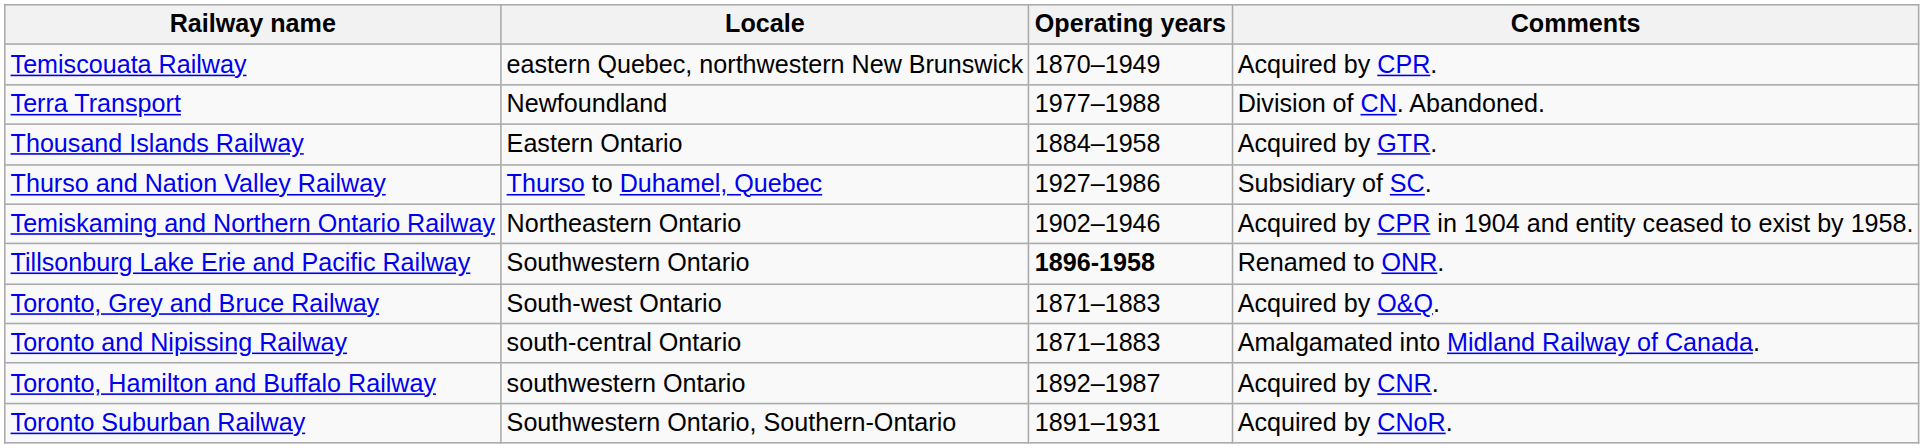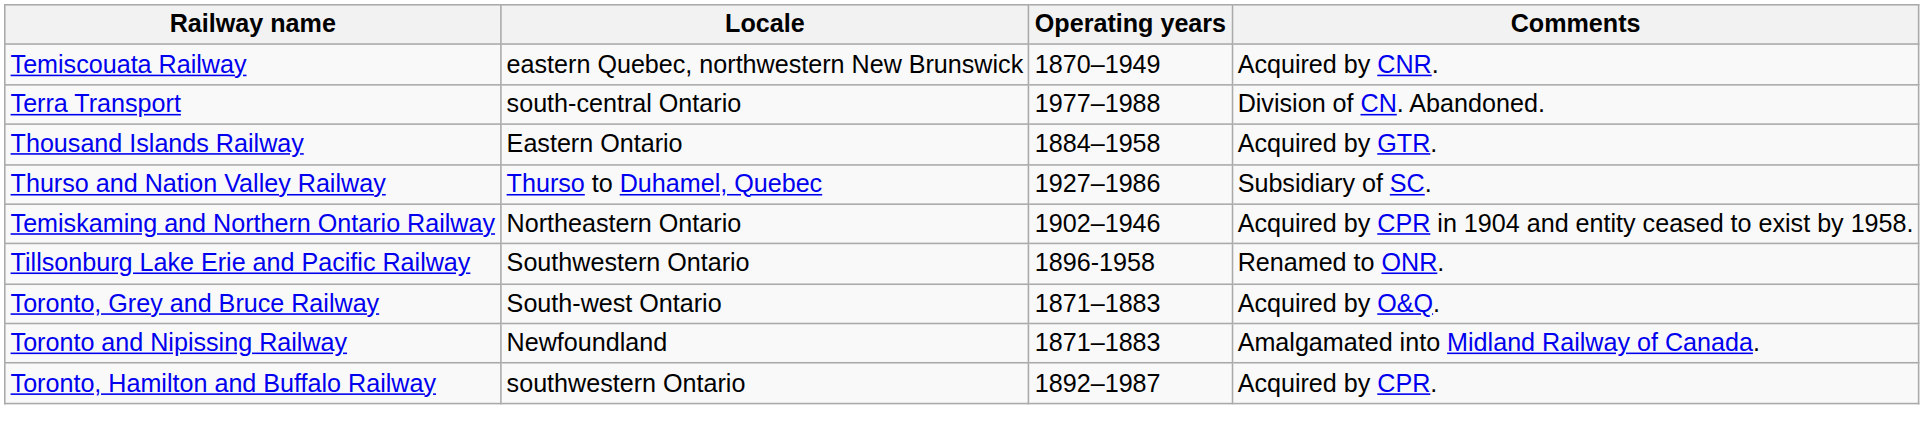 <table class="wikitable">
 <tr>
 <th>Railway name</th>
 <th>Locale</th>
 <th>Operating years</th>
 <th>Comments</th>
 </tr>
 <tr>
 <td><a href='#'>Temiscouata Railway</a></td>
 <td>eastern Quebec, northwestern New Brunswick</td>
 <td>1870–1949</td>
-<td>Acquired by <a href='#'>CPR</a>.</td>
+<td>Acquired by <a href='#'>CNR</a>.</td>
 </tr>
 <tr>
 <td><a href='#'>Terra Transport</a></td>
-<td>Newfoundland</td>
+<td>south-central Ontario</td>
 <td>1977–1988</td>
 <td>Division of <a href='#'>CN</a>.  Abandoned.</td>
 </tr>
 <tr>
 <td><a href='#'>Thousand Islands Railway</a></td>
 <td>Eastern Ontario</td>
 <td>1884–1958</td>
 <td>Acquired by <a href='#'>GTR</a>.</td>
 </tr>
 <tr>
 <td><a href='#'>Thurso and Nation Valley Railway</a></td>
 <td><a href='#'>Thurso</a> to <a href='#'>Duhamel, Quebec</a></td>
 <td>1927–1986</td>
 <td>Subsidiary of <a href='#'>SC</a>.</td>
 </tr>
 <tr>
 <td><a href='#'>Temiskaming and Northern Ontario Railway</a></td>
 <td>Northeastern Ontario</td>
 <td>1902–1946</td>
 <td>Acquired by <a href='#'>CPR</a> in 1904 and entity ceased to exist by 1958.</td>
 </tr>
 <tr>
 <td><a href='#'>Tillsonburg Lake Erie and Pacific Railway</a></td>
 <td>Southwestern Ontario</td>
-<td><strong>1896-1958</strong></td>
+<td>1896-1958</td>
 <td>Renamed to <a href='#'>ONR</a>.</td>
 </tr>
 <tr>
 <td><a href='#'>Toronto, Grey and Bruce Railway</a></td>
 <td>South-west Ontario</td>
 <td>1871–1883</td>
 <td>Acquired by <a href='#'>O&Q</a>.</td>
 </tr>
 <tr>
 <td><a href='#'>Toronto and Nipissing Railway</a></td>
-<td>south-central Ontario</td>
+<td>Newfoundland</td>
 <td>1871–1883</td>
 <td>Amalgamated into <a href='#'>Midland Railway of Canada</a>.</td>
 </tr>
 <tr>
 <td><a href='#'>Toronto, Hamilton and Buffalo Railway</a></td>
 <td>southwestern Ontario</td>
 <td>1892–1987</td>
-<td>Acquired by <a href='#'>CNR</a>.</td>
-</tr>
-<tr>
-<td><a href='#'>Toronto Suburban Railway</a></td>
-<td>Southwestern Ontario, Southern-Ontario</td>
-<td>1891–1931</td>
-<td>Acquired by <a href='#'>CNoR</a>.</td>
+<td>Acquired by <a href='#'>CPR</a>.</td>
 </tr>
 </table>
